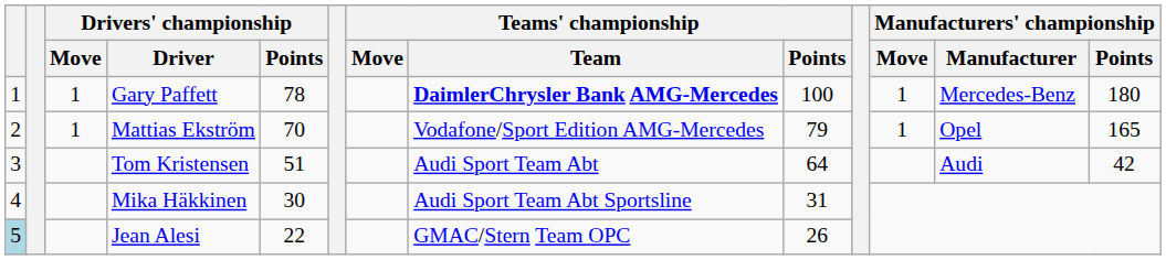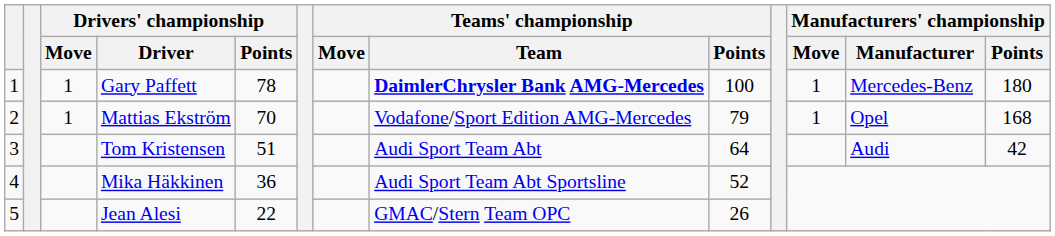 <table class="wikitable" style="font-size:85%;">
 <tr>
 <th rowspan="2"></th>
 <th rowspan="7" style="width:5px;"></th>
 <th colspan="3">Drivers' championship</th>
 <th rowspan="7" style="width:5px;"></th>
 <th colspan="3" nowrap>Teams' championship</th>
 <th rowspan="7" style="width:5px;"></th>
 <th colspan="3" nowrap>Manufacturers' championship</th>
 </tr>
 <tr>
 <th>Move</th>
 <th>Driver</th>
 <th>Points</th>
 <th>Move</th>
 <th>Team</th>
 <th>Points</th>
 <th>Move</th>
 <th>Manufacturer</th>
 <th>Points</th>
 </tr>
 <tr>
 <td align="center">1</td>
 <td align="center"> 1</td>
 <td> <a href='#'>Gary Paffett</a></td>
 <td align="center">78</td>
 <td align="center"></td>
 <td> <strong><a href='#'>DaimlerChrysler Bank</a> <a href='#'>AMG-Mercedes</a></strong></td>
 <td align="center">100</td>
 <td align="center"> 1</td>
 <td> <a href='#'>Mercedes-Benz</a></td>
 <td align="center">180</td>
 </tr>
 <tr>
 <td align="center">2</td>
 <td align="center"> 1</td>
 <td> <a href='#'>Mattias Ekström</a></td>
 <td align="center">70</td>
 <td align="center"></td>
 <td> <a href='#'>Vodafone</a>/<a href='#'>Sport Edition AMG-Mercedes</a></td>
 <td align="center">79</td>
 <td align="center"> 1</td>
 <td> <a href='#'>Opel</a></td>
-<td align="center">165</td>
+<td align="center">168</td>
 </tr>
 <tr>
 <td align="center">3</td>
 <td align="center"></td>
 <td> <a href='#'>Tom Kristensen</a></td>
 <td align="center">51</td>
 <td align="center"></td>
 <td> <a href='#'>Audi Sport Team Abt</a></td>
 <td align="center">64</td>
 <td align="center"></td>
 <td> <a href='#'>Audi</a></td>
 <td align="center">42</td>
 </tr>
 <tr>
 <td align="center">4</td>
 <td align="center"></td>
 <td> <a href='#'>Mika Häkkinen</a></td>
-<td align="center">30</td>
+<td align="center">36</td>
 <td align="center"></td>
 <td> <a href='#'>Audi Sport Team Abt Sportsline</a></td>
-<td align="center">31</td>
+<td align="center">52</td>
 </tr>
 <tr>
-<td align="center" style="background: lightblue;">5</td>
+<td align="center">5</td>
 <td align="center"></td>
 <td> <a href='#'>Jean Alesi</a></td>
 <td align="center">22</td>
 <td align="center"></td>
 <td> <a href='#'>GMAC</a>/<a href='#'>Stern</a> <a href='#'>Team OPC</a></td>
 <td align="center">26</td>
 </tr>
 </table>
